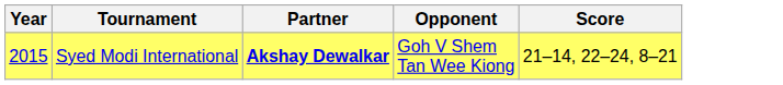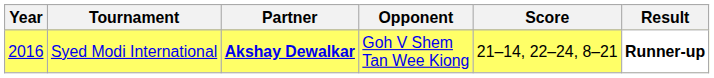 <table class="sortable wikitable" style="font-size: 90%;">
 <tr>
 <th>Year</th>
 <th>Tournament</th>
 <th>Partner</th>
 <th>Opponent</th>
 <th>Score</th>
+<th>Result</th>
 </tr>
 <tr style="background:#FFFF67">
-<td align="center"><a href='#'>2015</a></td>
+<td align="center"><a href='#'>2016</a></td>
 <td align="left"><a href='#'>Syed Modi International</a></td>
 <td align="left"><strong> <a href='#'>Akshay Dewalkar</a></strong></td>
 <td align="left"> <a href='#'>Goh V Shem</a> <br>  <a href='#'>Tan Wee Kiong</a></td>
 <td align="left">21–14, 22–24, 8–21</td>
+<td style="text-align:left; background:white"> <strong>Runner-up</strong></td>
 </tr>
 </table>
